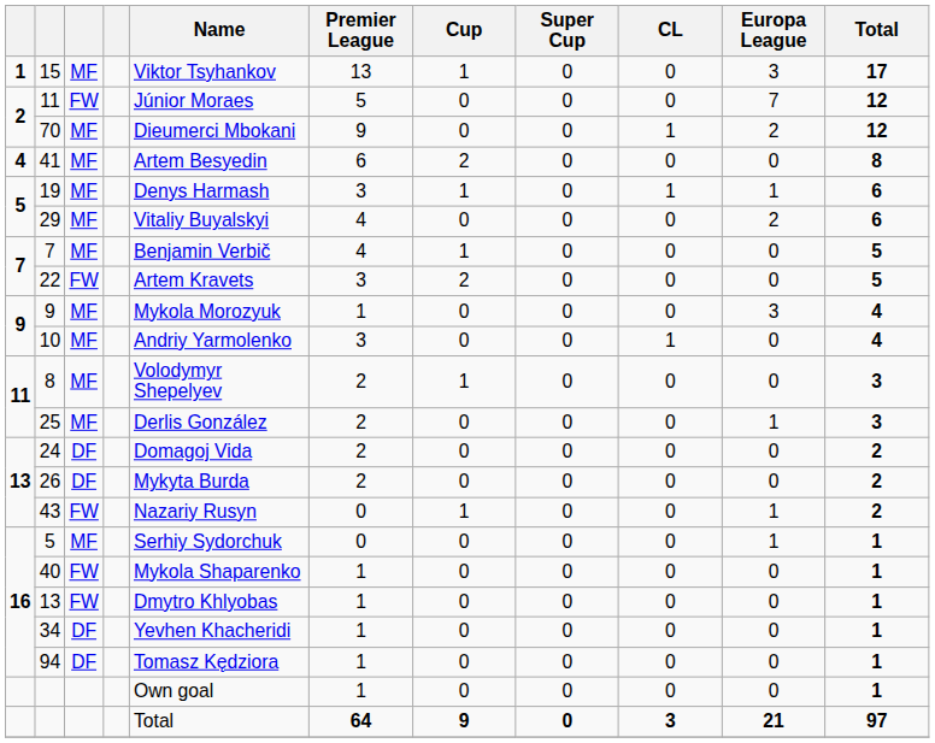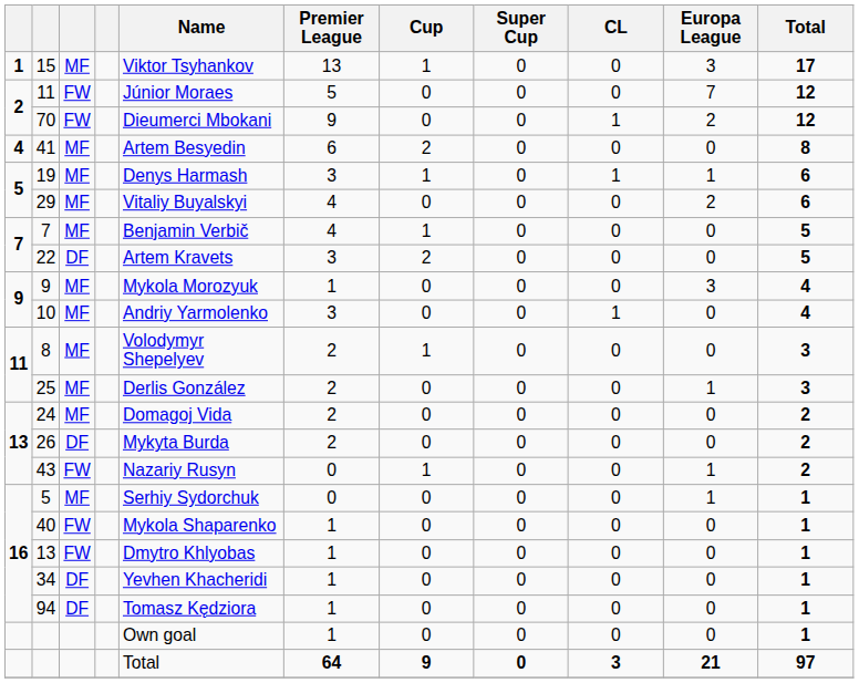 <table class="wikitable" style="text-align:center">
 <tr>
 <th width=15></th>
 <th width=15></th>
 <th width=15></th>
 <th width=15></th>
 <th width=145>Name</th>
 <th width=80><strong>Premier League</strong></th>
 <th width=80><strong>Cup</strong></th>
 <th width=80><strong>Super Cup</strong></th>
 <th width=80><strong>CL</strong></th>
 <th width=80><strong>Europa League</strong></th>
 <th width=80>Total</th>
 </tr>
 <tr>
 <td><strong>1</strong></td>
 <td>15</td>
 <td><a href='#'>MF</a></td>
 <td></td>
 <td align=left><a href='#'>Viktor Tsyhankov</a></td>
 <td>13</td>
 <td>1</td>
 <td>0</td>
 <td>0</td>
 <td>3</td>
 <td><strong>17</strong></td>
 </tr>
 <tr>
 <td rowspan="2"><strong>2</strong></td>
 <td>11</td>
 <td><a href='#'>FW</a></td>
 <td></td>
 <td align=left><a href='#'>Júnior Moraes</a></td>
 <td>5</td>
 <td>0</td>
 <td>0</td>
 <td>0</td>
 <td>7</td>
 <td><strong>12</strong></td>
 </tr>
 <tr>
 <td>70</td>
-<td><a href='#'>MF</a></td>
+<td><a href='#'>FW</a></td>
 <td></td>
 <td align=left><a href='#'>Dieumerci Mbokani</a></td>
 <td>9</td>
 <td>0</td>
 <td>0</td>
 <td>1</td>
 <td>2</td>
 <td><strong>12</strong></td>
 </tr>
 <tr>
 <td><strong>4</strong></td>
 <td>41</td>
 <td><a href='#'>MF</a></td>
 <td></td>
 <td align=left><a href='#'>Artem Besyedin</a></td>
 <td>6</td>
 <td>2</td>
 <td>0</td>
 <td>0</td>
 <td>0</td>
 <td><strong>8</strong></td>
 </tr>
 <tr>
 <td rowspan="2"><strong>5</strong></td>
 <td>19</td>
 <td><a href='#'>MF</a></td>
 <td></td>
 <td align=left><a href='#'>Denys Harmash</a></td>
 <td>3</td>
 <td>1</td>
 <td>0</td>
 <td>1</td>
 <td>1</td>
 <td><strong>6</strong></td>
 </tr>
 <tr>
 <td>29</td>
 <td><a href='#'>MF</a></td>
 <td></td>
 <td align=left><a href='#'>Vitaliy Buyalskyi</a></td>
 <td>4</td>
 <td>0</td>
 <td>0</td>
 <td>0</td>
 <td>2</td>
 <td><strong>6</strong></td>
 </tr>
 <tr>
 <td rowspan="2"><strong>7</strong></td>
 <td>7</td>
 <td><a href='#'>MF</a></td>
 <td></td>
 <td align=left><a href='#'>Benjamin Verbič</a></td>
 <td>4</td>
 <td>1</td>
 <td>0</td>
 <td>0</td>
 <td>0</td>
 <td><strong>5</strong></td>
 </tr>
 <tr>
 <td>22</td>
-<td><a href='#'>FW</a></td>
+<td><a href='#'>DF</a></td>
 <td></td>
 <td align=left><a href='#'>Artem Kravets</a></td>
 <td>3</td>
 <td>2</td>
 <td>0</td>
 <td>0</td>
 <td>0</td>
 <td><strong>5</strong></td>
 </tr>
 <tr>
 <td rowspan="2"><strong>9</strong></td>
 <td>9</td>
 <td><a href='#'>MF</a></td>
 <td></td>
 <td align=left><a href='#'>Mykola Morozyuk</a></td>
 <td>1</td>
 <td>0</td>
 <td>0</td>
 <td>0</td>
 <td>3</td>
 <td><strong>4</strong></td>
 </tr>
 <tr>
 <td>10</td>
 <td><a href='#'>MF</a></td>
 <td></td>
 <td align=left><a href='#'>Andriy Yarmolenko</a></td>
 <td>3</td>
 <td>0</td>
 <td>0</td>
 <td>1</td>
 <td>0</td>
 <td><strong>4</strong></td>
 </tr>
 <tr>
 <td rowspan="2"><strong>11</strong></td>
 <td>8</td>
 <td><a href='#'>MF</a></td>
 <td></td>
 <td align=left><a href='#'>Volodymyr Shepelyev</a></td>
 <td>2</td>
 <td>1</td>
 <td>0</td>
 <td>0</td>
 <td>0</td>
 <td><strong>3</strong></td>
 </tr>
 <tr>
 <td>25</td>
 <td><a href='#'>MF</a></td>
 <td></td>
 <td align=left><a href='#'>Derlis González</a></td>
 <td>2</td>
 <td>0</td>
 <td>0</td>
 <td>0</td>
 <td>1</td>
 <td><strong>3</strong></td>
 </tr>
 <tr>
 <td rowspan="3"><strong>13</strong></td>
 <td>24</td>
-<td><a href='#'>DF</a></td>
+<td><a href='#'>MF</a></td>
 <td></td>
 <td align=left><a href='#'>Domagoj Vida</a></td>
 <td>2</td>
 <td>0</td>
 <td>0</td>
 <td>0</td>
 <td>0</td>
 <td><strong>2</strong></td>
 </tr>
 <tr>
 <td>26</td>
 <td><a href='#'>DF</a></td>
 <td></td>
 <td align=left><a href='#'>Mykyta Burda</a></td>
 <td>2</td>
 <td>0</td>
 <td>0</td>
 <td>0</td>
 <td>0</td>
 <td><strong>2</strong></td>
 </tr>
 <tr>
 <td>43</td>
 <td><a href='#'>FW</a></td>
 <td></td>
 <td align=left><a href='#'>Nazariy Rusyn</a></td>
 <td>0</td>
 <td>1</td>
 <td>0</td>
 <td>0</td>
 <td>1</td>
 <td><strong>2</strong></td>
 </tr>
 <tr>
 <td rowspan="5"><strong>16</strong></td>
 <td>5</td>
 <td><a href='#'>MF</a></td>
 <td></td>
 <td align=left><a href='#'>Serhiy Sydorchuk</a></td>
 <td>0</td>
 <td>0</td>
 <td>0</td>
 <td>0</td>
 <td>1</td>
 <td><strong>1</strong></td>
 </tr>
 <tr>
 <td>40</td>
 <td><a href='#'>FW</a></td>
 <td></td>
 <td align=left><a href='#'>Mykola Shaparenko</a></td>
 <td>1</td>
 <td>0</td>
 <td>0</td>
 <td>0</td>
 <td>0</td>
 <td><strong>1</strong></td>
 </tr>
 <tr>
 <td>13</td>
 <td><a href='#'>FW</a></td>
 <td></td>
 <td align=left><a href='#'>Dmytro Khlyobas</a></td>
 <td>1</td>
 <td>0</td>
 <td>0</td>
 <td>0</td>
 <td>0</td>
 <td><strong>1</strong></td>
 </tr>
 <tr>
 <td>34</td>
 <td><a href='#'>DF</a></td>
 <td></td>
 <td align=left><a href='#'>Yevhen Khacheridi</a></td>
 <td>1</td>
 <td>0</td>
 <td>0</td>
 <td>0</td>
 <td>0</td>
 <td><strong>1</strong></td>
 </tr>
 <tr>
 <td>94</td>
 <td><a href='#'>DF</a></td>
 <td></td>
 <td align=left><a href='#'>Tomasz Kędziora</a></td>
 <td>1</td>
 <td>0</td>
 <td>0</td>
 <td>0</td>
 <td>0</td>
 <td><strong>1</strong></td>
 </tr>
 <tr>
 <td></td>
 <td></td>
 <td></td>
 <td></td>
 <td align=left>Own goal</td>
 <td>1</td>
 <td>0</td>
 <td>0</td>
 <td>0</td>
 <td>0</td>
 <td><strong>1</strong></td>
 </tr>
 <tr>
 <td></td>
 <td></td>
 <td></td>
 <td></td>
 <td align=left>Total</td>
 <td><strong>64</strong></td>
 <td><strong>9</strong></td>
 <td><strong>0</strong></td>
 <td><strong>3</strong></td>
 <td><strong>21</strong></td>
 <td><strong>97</strong></td>
 </tr>
 <tr>
 </tr>
 </table>
